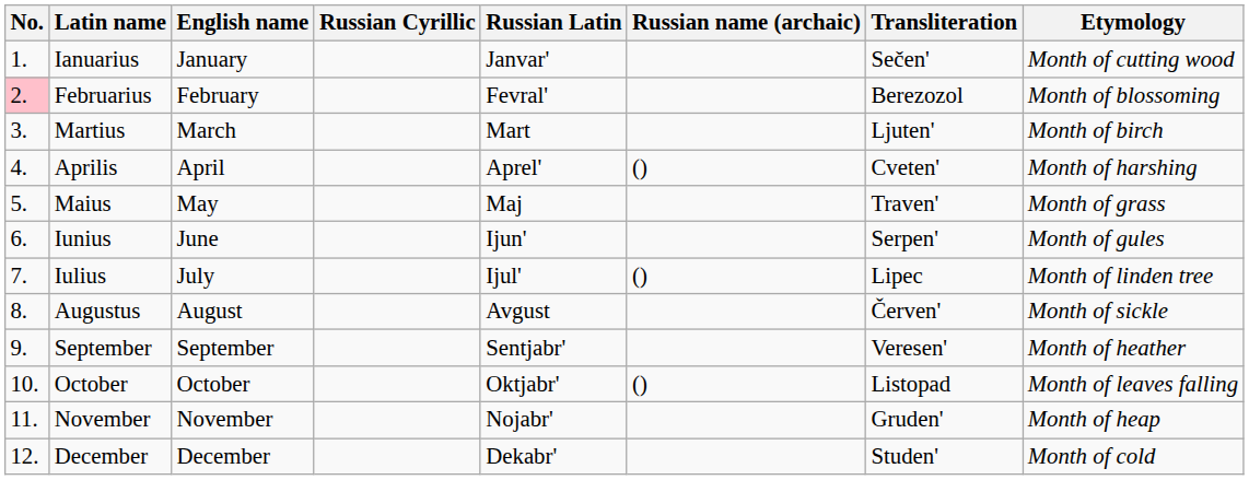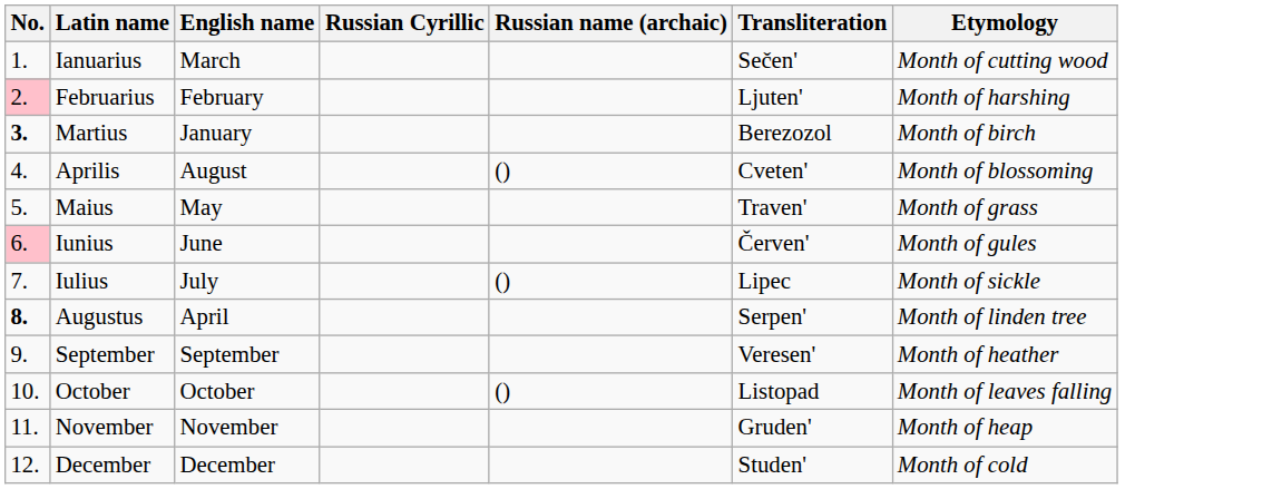 <table class="wikitable">
 <tr>
 <th>No.</th>
 <th>Latin name</th>
 <th>English name</th>
 <th>Russian Cyrillic</th>
-<th>Russian Latin</th>
 <th>Russian name (archaic)</th>
 <th>Transliteration</th>
 <th>Etymology</th>
 </tr>
 <tr>
 <td>1.</td>
 <td>Ianuarius</td>
-<td>January</td>
+<td>March</td>
 <td></td>
-<td>Janvar'</td>
 <td></td>
 <td>Sečen'</td>
 <td><em>Month of cutting wood</em></td>
 </tr>
 <tr>
 <td style="background: pink;">2.</td>
 <td>Februarius</td>
 <td>February</td>
 <td></td>
-<td>Fevral'</td>
+<td></td>
+<td>Ljuten'</td>
+<td><em>Month of harshing</em></td>
+</tr>
+<tr>
+<td><strong>3.</strong></td>
+<td>Martius</td>
+<td>January</td>
+<td></td>
 <td></td>
 <td>Berezozol</td>
-<td><em>Month of blossoming</em></td>
-</tr>
-<tr>
-<td>3.</td>
-<td>Martius</td>
-<td>March</td>
-<td></td>
-<td>Mart</td>
-<td></td>
-<td>Ljuten'</td>
 <td><em>Month of birch</em></td>
 </tr>
 <tr>
 <td>4.</td>
 <td>Aprilis</td>
-<td>April</td>
+<td>August</td>
 <td></td>
-<td>Aprel'</td>
 <td> ()</td>
 <td>Cveten'</td>
-<td><em>Month of harshing</em></td>
+<td><em>Month of blossoming</em></td>
 </tr>
 <tr>
 <td>5.</td>
 <td>Maius</td>
 <td>May</td>
 <td></td>
-<td>Maj</td>
 <td></td>
 <td>Traven'</td>
 <td><em>Month of grass</em></td>
 </tr>
 <tr>
-<td>6.</td>
+<td style="background: pink;">6.</td>
 <td>Iunius</td>
 <td>June</td>
 <td></td>
-<td>Ijun'</td>
 <td></td>
-<td>Serpen'</td>
+<td>Červen'</td>
 <td><em>Month of gules</em></td>
 </tr>
 <tr>
 <td>7.</td>
 <td>Iulius</td>
 <td>July</td>
 <td></td>
-<td>Ijul'</td>
 <td> ()</td>
 <td>Lipec</td>
-<td><em>Month of linden tree</em></td>
+<td><em>Month of sickle</em></td>
 </tr>
 <tr>
-<td>8.</td>
+<td><strong>8.</strong></td>
 <td>Augustus</td>
-<td>August</td>
+<td>April</td>
 <td></td>
-<td>Avgust</td>
 <td></td>
-<td>Červen'</td>
-<td><em>Month of sickle</em></td>
+<td>Serpen'</td>
+<td><em>Month of linden tree</em></td>
 </tr>
 <tr>
 <td>9.</td>
 <td>September</td>
 <td>September</td>
 <td></td>
-<td>Sentjabr'</td>
 <td></td>
 <td>Veresen'</td>
 <td><em>Month of heather</em></td>
 </tr>
 <tr>
 <td>10.</td>
 <td>October</td>
 <td>October</td>
 <td></td>
-<td>Oktjabr'</td>
 <td> ()</td>
 <td>Listopad</td>
 <td><em>Month of leaves falling</em></td>
 </tr>
 <tr>
 <td>11.</td>
 <td>November</td>
 <td>November</td>
 <td></td>
-<td>Nojabr'</td>
 <td></td>
 <td>Gruden'</td>
 <td><em>Month of heap</em></td>
 </tr>
 <tr>
 <td>12.</td>
 <td>December</td>
 <td>December</td>
 <td></td>
-<td>Dekabr'</td>
 <td></td>
 <td>Studen'</td>
 <td><em>Month of cold</em></td>
 </tr>
 </table>
